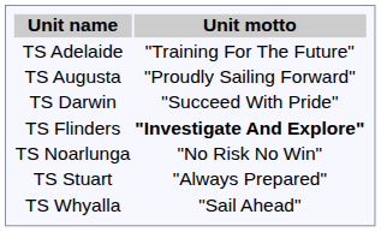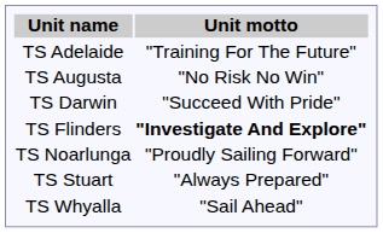 <table class="mw-collapsible mw-collapsed" style="border:1px solid #8888aa; background:#f7f8ff; text-align:center; padding:5px;">
 <tr style="background:#CCCCCC">
 <th>Unit name</th>
 <th>Unit motto</th>
 </tr>
 <tr>
 <td>TS Adelaide</td>
 <td>"Training For The Future"</td>
 </tr>
 <tr>
 <td>TS Augusta</td>
-<td>"Proudly Sailing Forward"</td>
+<td>"No Risk No Win"</td>
 </tr>
 <tr>
 <td>TS Darwin</td>
 <td>"Succeed With Pride"</td>
 </tr>
 <tr>
 <td>TS Flinders</td>
 <td><strong>"Investigate And Explore"</strong></td>
 </tr>
 <tr>
 <td>TS Noarlunga</td>
-<td>"No Risk No Win"</td>
+<td>"Proudly Sailing Forward"</td>
 </tr>
 <tr>
 <td>TS Stuart</td>
 <td>"Always Prepared"</td>
 </tr>
 <tr>
 <td>TS Whyalla</td>
 <td>"Sail Ahead"</td>
 </tr>
 </table>
